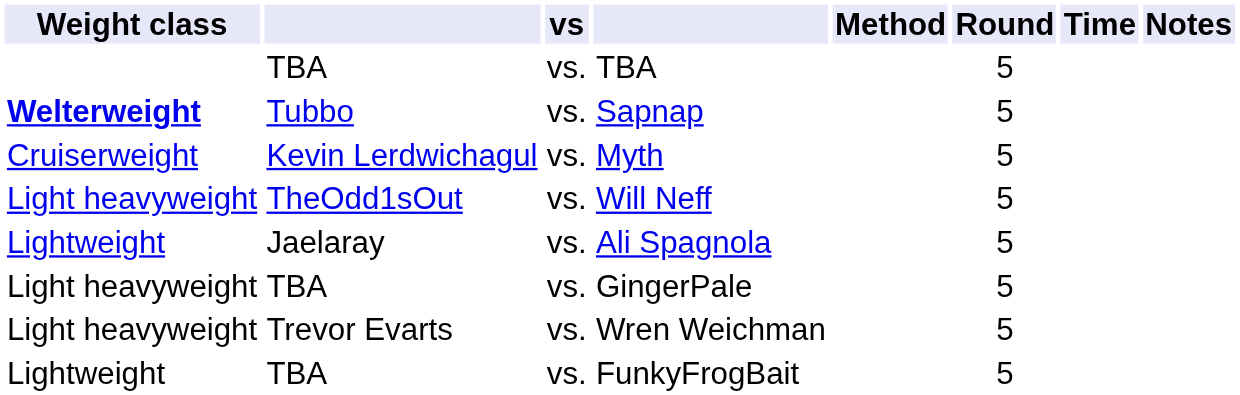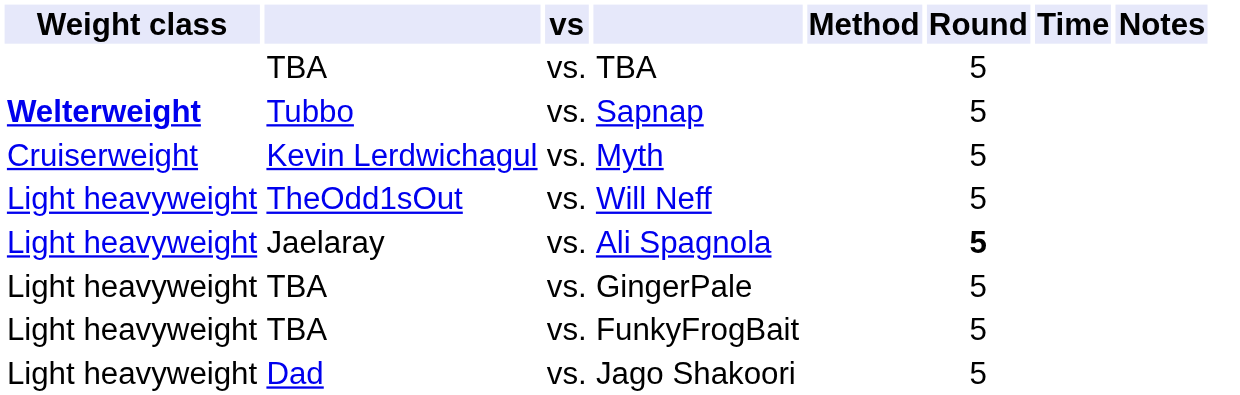 <table class="toccolours" style="font-size: 85%;">
 <tr>
 <th style="background:#e6e8fa; color:#000; text-align:center;">Weight class</th>
 <th style="background:#e6e8fa; color:#000; text-align:center;"></th>
 <th style="background:#e6e8fa; color:#000; text-align:center;">vs</th>
 <th style="background:#e6e8fa; color:#000; text-align:center;"></th>
 <th style="background:#e6e8fa; color:#000; text-align:center;">Method</th>
 <th style="background:#e6e8fa; color:#000; text-align:center;">Round</th>
 <th style="background:#e6e8fa; color:#000; text-align:center;">Time</th>
 <th style="background:#e6e8fa; color:#000; text-align:center;">Notes</th>
 </tr>
 <tr>
 <td></td>
 <td>TBA</td>
 <td>vs.</td>
 <td>TBA</td>
 <td></td>
 <td align="center">5</td>
 <td></td>
 <td></td>
 </tr>
 <tr>
 <td><strong><a href='#'>Welterweight</a></strong></td>
 <td><a href='#'>Tubbo</a></td>
 <td>vs.</td>
 <td><a href='#'>Sapnap</a></td>
 <td></td>
 <td align="center">5</td>
 <td></td>
 <td></td>
 </tr>
 <tr>
 <td><a href='#'>Cruiserweight</a></td>
 <td><a href='#'>Kevin Lerdwichagul</a></td>
 <td>vs.</td>
 <td><a href='#'>Myth</a></td>
 <td></td>
 <td align="center">5</td>
 <td></td>
 <td></td>
 </tr>
 <tr>
 <td><a href='#'>Light heavyweight</a></td>
 <td><a href='#'>TheOdd1sOut</a></td>
 <td>vs.</td>
 <td><a href='#'>Will Neff</a></td>
 <td></td>
 <td align="center">5</td>
 <td></td>
 <td></td>
 </tr>
 <tr>
-<td><a href='#'>Lightweight</a></td>
+<td><a href='#'>Light heavyweight</a></td>
 <td>Jaelaray</td>
 <td>vs.</td>
 <td><a href='#'>Ali Spagnola</a></td>
 <td></td>
-<td align="center">5</td>
+<td align="center"><strong>5</strong></td>
 <td></td>
 <td></td>
 </tr>
 <tr>
 <td>Light heavyweight</td>
 <td>TBA</td>
 <td>vs.</td>
 <td>GingerPale</td>
 <td></td>
 <td align="center">5</td>
 <td></td>
 <td></td>
 </tr>
 <tr>
 <td>Light heavyweight</td>
-<td>Trevor Evarts</td>
-<td>vs.</td>
-<td>Wren Weichman</td>
-<td></td>
-<td align="center">5</td>
-<td></td>
-<td></td>
-</tr>
-<tr>
-<td>Lightweight</td>
 <td>TBA</td>
 <td>vs.</td>
 <td>FunkyFrogBait</td>
 <td></td>
 <td align="center">5</td>
 <td></td>
 <td></td>
 </tr>
 <tr>
+<td>Light heavyweight</td>
+<td><a href='#'>Dad</a></td>
+<td>vs.</td>
+<td>Jago Shakoori</td>
+<td></td>
+<td align="center">5</td>
+<td></td>
+<td></td>
+</tr>
+<tr>
 </tr>
 </table>
